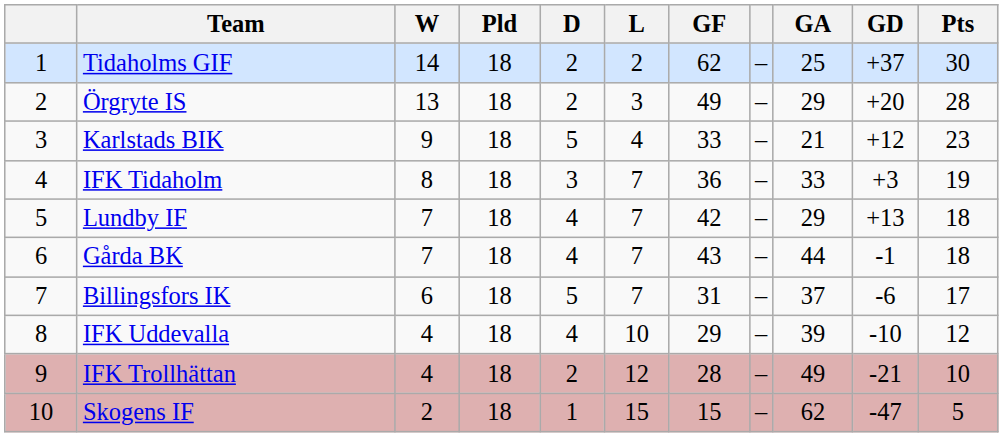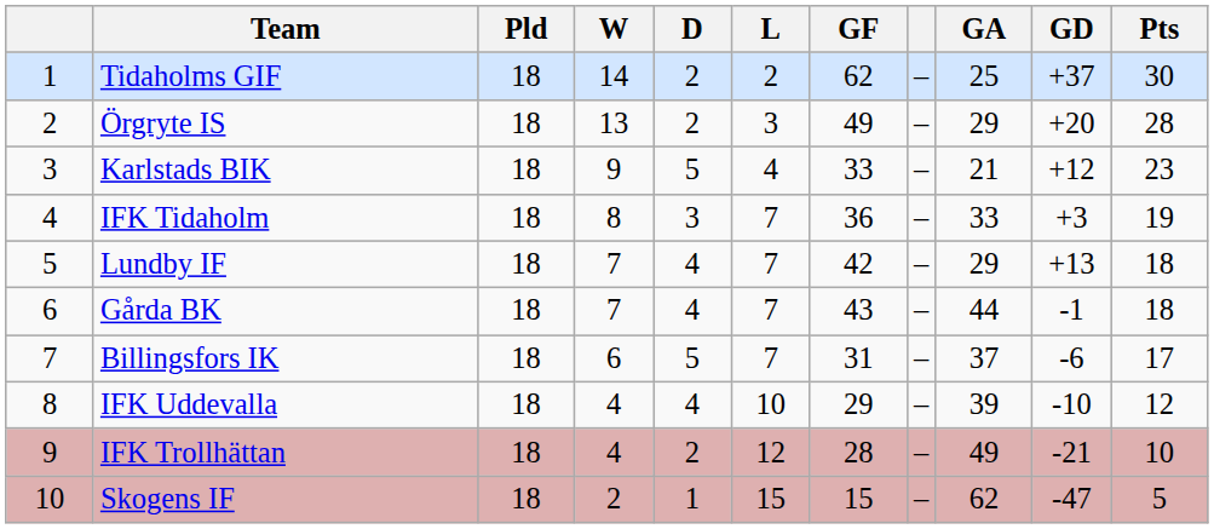 <table class="wikitable" style="text-align: center;">
 <tr>
 <th style="width: 40px;"></th>
 <th style="width: 200px;">Team</th>
+<th style="width: 45px;">Pld</th>
 <th style="width: 35px;">W</th>
-<th style="width: 45px;">Pld</th>
 <th style="width: 35px;">D</th>
 <th style="width: 35px;">L</th>
 <th style="width: 45px;">GF</th>
 <th></th>
 <th style="width: 45px;">GA</th>
 <th style="width: 35px;">GD</th>
 <th style="width: 45px;">Pts</th>
 </tr>
 <tr style="background: #d2e6ff">
 <td>1</td>
 <td style="text-align: left;"><a href='#'>Tidaholms GIF</a></td>
+<td>18</td>
 <td>14</td>
-<td>18</td>
 <td>2</td>
 <td>2</td>
 <td>62</td>
 <td>–</td>
 <td>25</td>
 <td>+37</td>
 <td>30</td>
 </tr>
 <tr>
 <td>2</td>
 <td style="text-align: left;"><a href='#'>Örgryte IS</a></td>
+<td>18</td>
 <td>13</td>
-<td>18</td>
 <td>2</td>
 <td>3</td>
 <td>49</td>
 <td>–</td>
 <td>29</td>
 <td>+20</td>
 <td>28</td>
 </tr>
 <tr>
 <td>3</td>
 <td style="text-align: left;"><a href='#'>Karlstads BIK</a></td>
+<td>18</td>
 <td>9</td>
-<td>18</td>
 <td>5</td>
 <td>4</td>
 <td>33</td>
 <td>–</td>
 <td>21</td>
 <td>+12</td>
 <td>23</td>
 </tr>
 <tr>
 <td>4</td>
 <td style="text-align: left;"><a href='#'>IFK Tidaholm</a></td>
+<td>18</td>
 <td>8</td>
-<td>18</td>
 <td>3</td>
 <td>7</td>
 <td>36</td>
 <td>–</td>
 <td>33</td>
 <td>+3</td>
 <td>19</td>
 </tr>
 <tr>
 <td>5</td>
 <td style="text-align: left;"><a href='#'>Lundby IF</a></td>
+<td>18</td>
 <td>7</td>
-<td>18</td>
 <td>4</td>
 <td>7</td>
 <td>42</td>
 <td>–</td>
 <td>29</td>
 <td>+13</td>
 <td>18</td>
 </tr>
 <tr>
 <td>6</td>
 <td style="text-align: left;"><a href='#'>Gårda BK</a></td>
+<td>18</td>
 <td>7</td>
-<td>18</td>
 <td>4</td>
 <td>7</td>
 <td>43</td>
 <td>–</td>
 <td>44</td>
 <td>-1</td>
 <td>18</td>
 </tr>
 <tr>
 <td>7</td>
 <td style="text-align: left;"><a href='#'>Billingsfors IK</a></td>
+<td>18</td>
 <td>6</td>
-<td>18</td>
 <td>5</td>
 <td>7</td>
 <td>31</td>
 <td>–</td>
 <td>37</td>
 <td>-6</td>
 <td>17</td>
 </tr>
 <tr>
 <td>8</td>
 <td style="text-align: left;"><a href='#'>IFK Uddevalla</a></td>
+<td>18</td>
 <td>4</td>
-<td>18</td>
 <td>4</td>
 <td>10</td>
 <td>29</td>
 <td>–</td>
 <td>39</td>
 <td>-10</td>
 <td>12</td>
 </tr>
 <tr style="background: #deb0b0">
 <td>9</td>
 <td style="text-align: left;"><a href='#'>IFK Trollhättan</a></td>
+<td>18</td>
 <td>4</td>
-<td>18</td>
 <td>2</td>
 <td>12</td>
 <td>28</td>
 <td>–</td>
 <td>49</td>
 <td>-21</td>
 <td>10</td>
 </tr>
 <tr style="background: #deb0b0">
 <td>10</td>
 <td style="text-align: left;"><a href='#'>Skogens IF</a></td>
+<td>18</td>
 <td>2</td>
-<td>18</td>
 <td>1</td>
 <td>15</td>
 <td>15</td>
 <td>–</td>
 <td>62</td>
 <td>-47</td>
 <td>5</td>
 </tr>
 </table>
